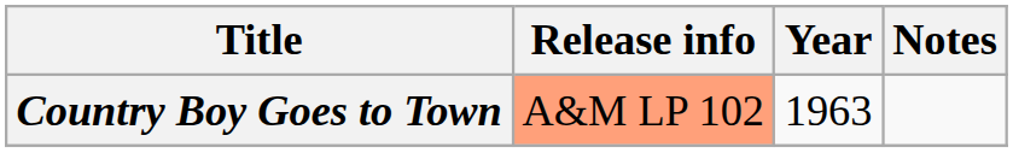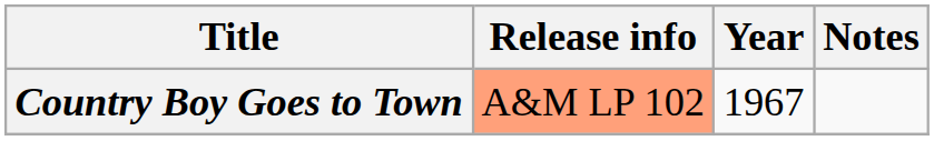 <table class="wikitable plainrowheaders sortable">
 <tr>
 <th scope="col">Title</th>
 <th scope="col">Release info</th>
 <th scope="col">Year</th>
 <th scope="col" class="unsortable">Notes</th>
 </tr>
 <tr>
 <th scope="row"><em>Country Boy Goes to Town</em></th>
 <td style="background: lightsalmon;">A&M LP 102</td>
-<td>1963</td>
+<td>1967</td>
 <td></td>
 </tr>
 <tr>
 </tr>
 </table>
